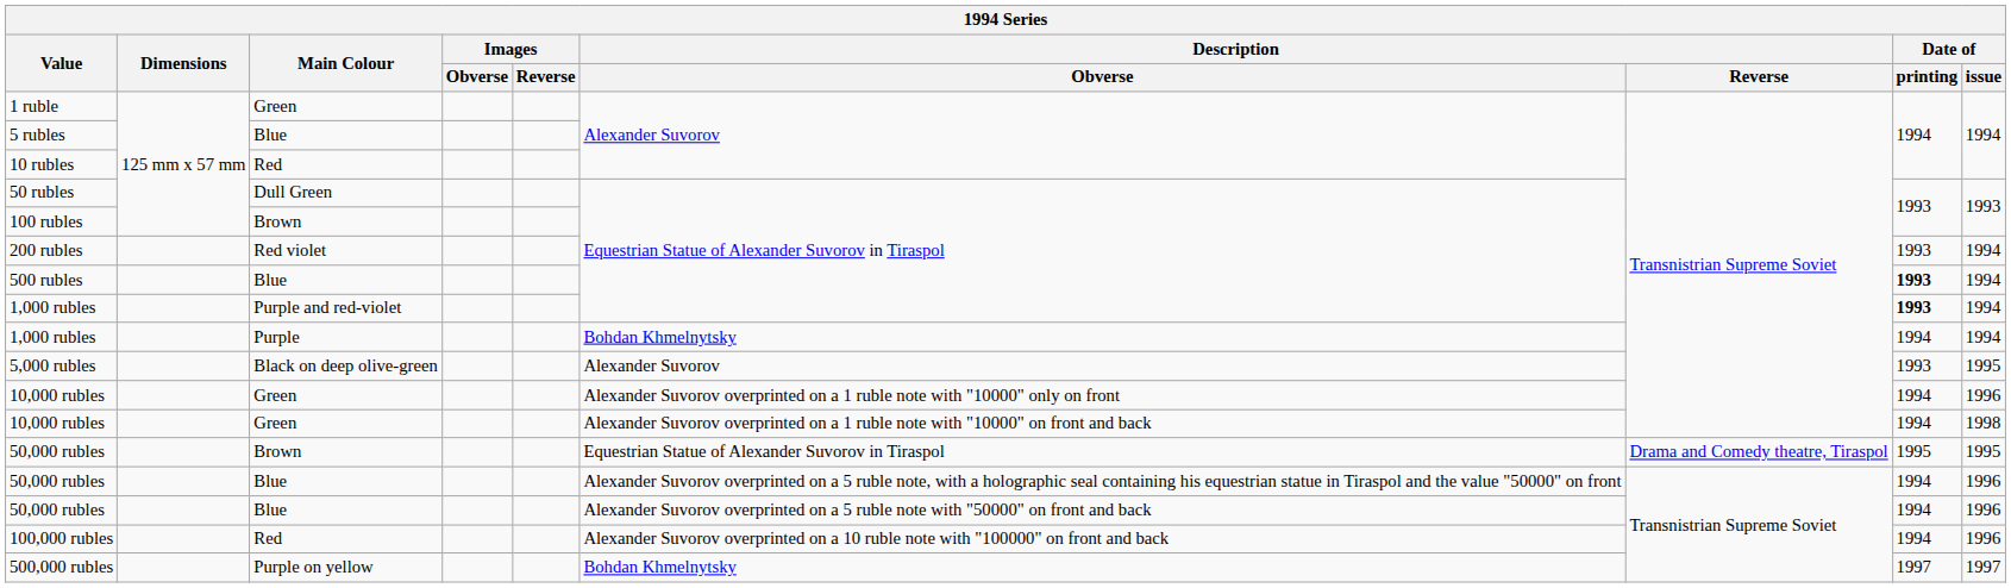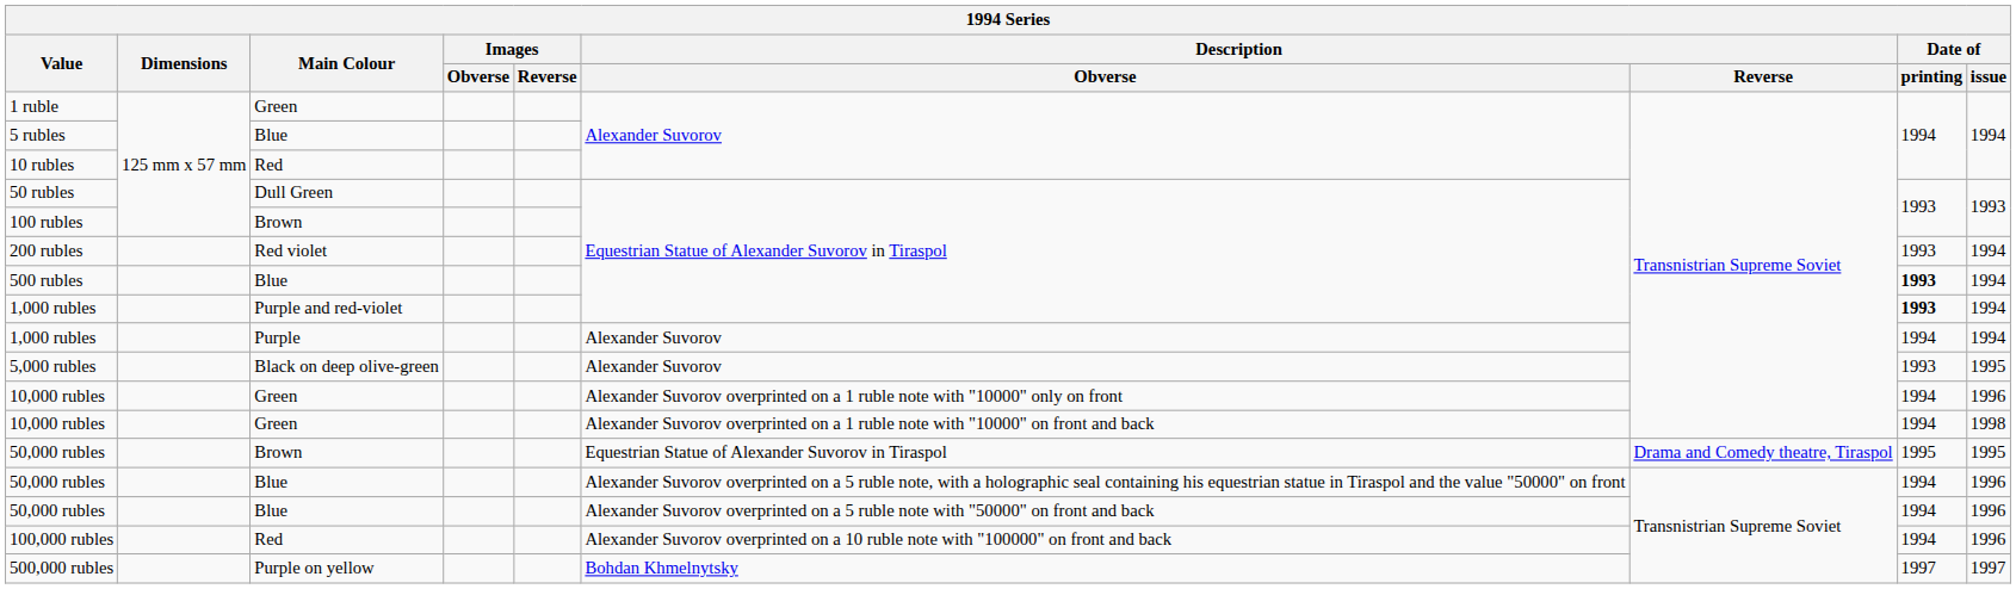 <table class="wikitable" style="font-size: 90%">
 <tr>
 <th colspan="9">1994 Series</th>
 </tr>
 <tr>
 <th rowspan="2">Value</th>
 <th rowspan="2">Dimensions</th>
 <th rowspan="2">Main Colour</th>
 <th colspan="2">Images</th>
 <th colspan="2">Description</th>
 <th colspan="2">Date of</th>
 </tr>
 <tr>
 <th>Obverse</th>
 <th>Reverse</th>
 <th>Obverse</th>
 <th>Reverse</th>
 <th>printing</th>
 <th>issue</th>
 </tr>
 <tr>
 <td>1 ruble</td>
 <td rowspan="5">125 mm x 57 mm</td>
 <td>Green</td>
 <td></td>
 <td></td>
 <td rowspan="3"><a href='#'>Alexander Suvorov</a></td>
 <td rowspan="12"><a href='#'>Transnistrian Supreme Soviet</a></td>
 <td rowspan="3">1994</td>
 <td rowspan="3">1994</td>
 </tr>
 <tr>
 <td>5 rubles</td>
 <td>Blue</td>
 <td></td>
 <td></td>
 </tr>
 <tr>
 <td>10 rubles</td>
 <td>Red</td>
 <td></td>
 <td></td>
 </tr>
 <tr>
 <td>50 rubles</td>
 <td>Dull Green</td>
 <td></td>
 <td></td>
 <td rowspan="5"><a href='#'>Equestrian Statue of Alexander Suvorov</a> in <a href='#'>Tiraspol</a></td>
 <td rowspan="2">1993</td>
 <td rowspan="2">1993</td>
 </tr>
 <tr>
 <td>100 rubles</td>
 <td>Brown</td>
 <td></td>
 <td></td>
 </tr>
 <tr>
 <td>200 rubles</td>
 <td></td>
 <td>Red violet</td>
 <td></td>
 <td></td>
 <td>1993</td>
 <td>1994</td>
 </tr>
 <tr>
 <td>500 rubles</td>
 <td></td>
 <td>Blue</td>
 <td></td>
 <td></td>
 <td><strong>1993</strong></td>
 <td>1994</td>
 </tr>
 <tr>
 <td>1,000 rubles</td>
 <td></td>
 <td>Purple and red-violet</td>
 <td></td>
 <td></td>
 <td><strong>1993</strong></td>
 <td>1994</td>
 </tr>
 <tr>
 <td>1,000 rubles</td>
 <td></td>
 <td>Purple</td>
 <td></td>
 <td></td>
-<td><a href='#'>Bohdan Khmelnytsky</a></td>
+<td>Alexander Suvorov</td>
 <td>1994</td>
 <td>1994</td>
 </tr>
 <tr>
 <td>5,000 rubles</td>
 <td></td>
 <td>Black on deep olive-green</td>
 <td></td>
 <td></td>
 <td>Alexander Suvorov</td>
 <td>1993</td>
 <td>1995</td>
 </tr>
 <tr>
 <td>10,000 rubles</td>
 <td></td>
 <td>Green</td>
 <td></td>
 <td></td>
 <td>Alexander Suvorov overprinted on a 1 ruble note with "10000" only on front</td>
 <td>1994</td>
 <td>1996</td>
 </tr>
 <tr>
 <td>10,000 rubles</td>
 <td></td>
 <td>Green</td>
 <td></td>
 <td></td>
 <td>Alexander Suvorov overprinted on a 1 ruble note with "10000" on front and back</td>
 <td>1994</td>
 <td>1998</td>
 </tr>
 <tr>
 <td>50,000 rubles</td>
 <td></td>
 <td>Brown</td>
 <td></td>
 <td></td>
 <td>Equestrian Statue of Alexander Suvorov in Tiraspol</td>
 <td><a href='#'>Drama and Comedy theatre, Tiraspol</a></td>
 <td>1995</td>
 <td>1995</td>
 </tr>
 <tr>
 <td>50,000 rubles</td>
 <td></td>
 <td>Blue</td>
 <td></td>
 <td></td>
 <td>Alexander Suvorov overprinted on a 5 ruble note, with a holographic seal containing his equestrian statue in Tiraspol and the value "50000" on front</td>
 <td rowspan="4">Transnistrian Supreme Soviet</td>
 <td>1994</td>
 <td>1996</td>
 </tr>
 <tr>
 <td>50,000 rubles</td>
 <td></td>
 <td>Blue</td>
 <td></td>
 <td></td>
 <td>Alexander Suvorov overprinted on a 5 ruble note with "50000" on front and back</td>
 <td>1994</td>
 <td>1996</td>
 </tr>
 <tr>
 <td>100,000 rubles</td>
 <td></td>
 <td>Red</td>
 <td></td>
 <td></td>
 <td>Alexander Suvorov overprinted on a 10 ruble note with "100000" on front and back</td>
 <td>1994</td>
 <td>1996</td>
 </tr>
 <tr>
 <td>500,000 rubles</td>
 <td></td>
 <td>Purple on yellow</td>
 <td></td>
 <td></td>
 <td><a href='#'>Bohdan Khmelnytsky</a></td>
 <td>1997</td>
 <td>1997</td>
 </tr>
 </table>
